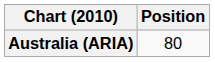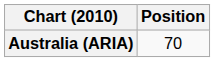 <table class="wikitable sortable plainrowheaders" style="text-align:center">
 <tr>
 <th scope="col">Chart (2010)</th>
 <th scope="col">Position</th>
 </tr>
 <tr>
 <th scope="row">Australia (ARIA)</th>
-<td>80</td>
+<td>70</td>
 </tr>
 </table>
